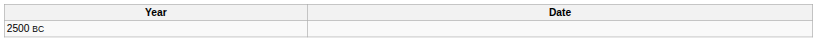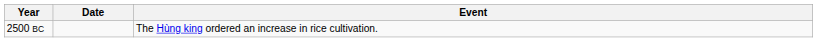 <table class="wikitable" width="100%">
 <tr>
 <th style="width:6%">Year</th>
 <th style="width:10%">Date</th>
+<th>Event</th>
 </tr>
 <tr>
 <td>2500 <small>BC</small></td>
 <td></td>
+<td>The <a href='#'>Hùng king</a> ordered an increase in rice cultivation.</td>
 </tr>
 </table>
